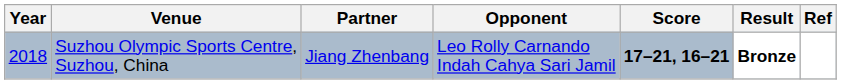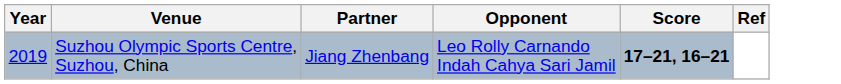 <table class="sortable wikitable" style="font-size: 90%;">
 <tr>
 <th>Year</th>
 <th>Venue</th>
 <th>Partner</th>
 <th>Opponent</th>
 <th>Score</th>
-<th>Result</th>
 <th>Ref</th>
 </tr>
 <tr style="background:#AABBCC">
-<td align="center"><a href='#'>2018</a></td>
+<td align="center"><a href='#'>2019</a></td>
 <td align="left"><a href='#'>Suzhou Olympic Sports Centre</a>,<br><a href='#'>Suzhou</a>, China</td>
 <td align="left"> <a href='#'>Jiang Zhenbang</a></td>
 <td align="left"> <a href='#'>Leo Rolly Carnando</a><br> <a href='#'>Indah Cahya Sari Jamil</a></td>
 <td align="left"><strong>17–21, 16–21</strong></td>
-<td style="text-align:left; background:white"> <strong>Bronze</strong></td>
 <td style="text-align:center; background:white"></td>
 </tr>
 </table>
